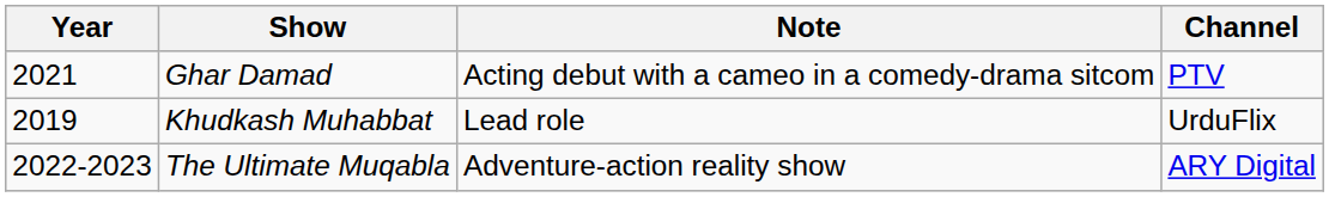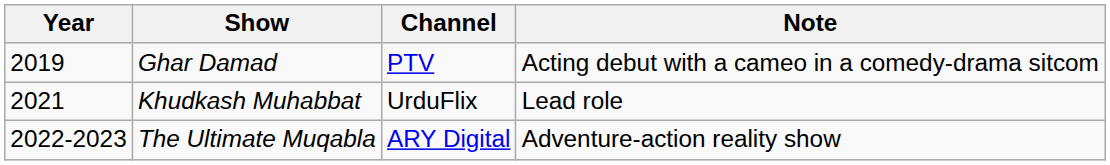 <table class="wikitable">
 <tr>
 <th>Year</th>
 <th>Show</th>
+<th>Channel</th>
 <th>Note</th>
-<th>Channel</th>
+</tr>
+<tr>
+<td>2019</td>
+<td><em>Ghar Damad</em></td>
+<td><a href='#'>PTV</a></td>
+<td>Acting debut with a cameo in a comedy-drama sitcom</td>
 </tr>
 <tr>
 <td>2021</td>
-<td><em>Ghar Damad</em></td>
-<td>Acting debut with a cameo in a comedy-drama sitcom</td>
-<td><a href='#'>PTV</a></td>
-</tr>
-<tr>
-<td>2019</td>
 <td><em>Khudkash Muhabbat</em></td>
+<td>UrduFlix</td>
 <td>Lead role</td>
-<td>UrduFlix</td>
 </tr>
 <tr>
 <td>2022-2023</td>
 <td><em>The Ultimate Muqabla</em></td>
+<td><a href='#'>ARY Digital</a></td>
 <td>Adventure-action reality show</td>
-<td><a href='#'>ARY Digital</a></td>
 </tr>
 </table>
